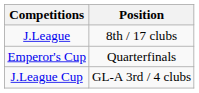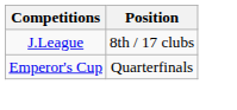 <table class="wikitable" style="text-align:center;">
 <tr>
 <th>Competitions</th>
 <th>Position</th>
 </tr>
 <tr>
 <td><a href='#'>J.League</a></td>
 <td>8th / 17 clubs</td>
 </tr>
 <tr>
 <td><a href='#'>Emperor's Cup</a></td>
 <td>Quarterfinals</td>
 </tr>
-<tr>
-<td><a href='#'>J.League Cup</a></td>
-<td>GL-A 3rd / 4 clubs</td>
-</tr>
 </table>
